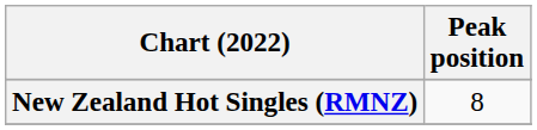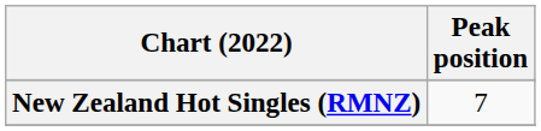 <table class="wikitable sortable plainrowheaders" style="text-align:center">
 <tr>
 <th scope="col">Chart (2022)</th>
 <th scope="col">Peak<br>position</th>
 </tr>
 <tr>
 </tr>
 <tr>
 </tr>
 <tr>
 <th scope="row">New Zealand Hot Singles (<a href='#'>RMNZ</a>) </th>
-<td>8</td>
+<td>7</td>
 </tr>
 <tr>
 </tr>
 <tr>
 </tr>
 <tr>
 </tr>
 <tr>
 </tr>
 </table>
